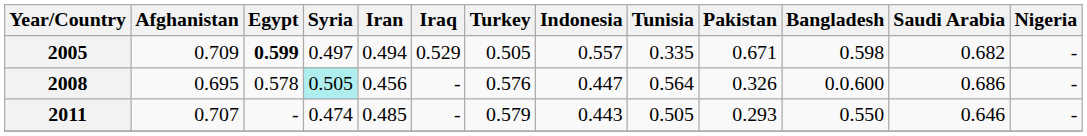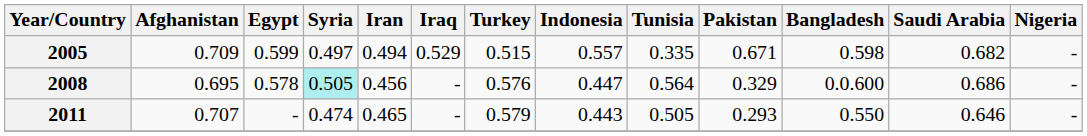 <table class=wikitable style="text-align:right">
 <tr>
 <th>Year/Country</th>
 <th>Afghanistan</th>
 <th>Egypt</th>
 <th>Syria</th>
 <th>Iran</th>
 <th>Iraq</th>
 <th>Turkey</th>
 <th>Indonesia</th>
 <th>Tunisia</th>
 <th>Pakistan</th>
 <th>Bangladesh</th>
 <th>Saudi Arabia</th>
 <th>Nigeria</th>
 </tr>
 <tr>
 <th>2005</th>
 <td>0.709</td>
-<td><strong>0.599</strong></td>
+<td>0.599</td>
 <td>0.497</td>
 <td>0.494</td>
 <td>0.529</td>
-<td>0.505</td>
+<td>0.515</td>
 <td>0.557</td>
 <td>0.335</td>
 <td>0.671</td>
 <td>0.598</td>
 <td>0.682</td>
 <td>-</td>
 </tr>
 <tr>
 <th>2008</th>
 <td>0.695</td>
 <td>0.578</td>
 <td style="background: paleturquoise;">0.505</td>
 <td>0.456</td>
 <td>-</td>
 <td>0.576</td>
 <td>0.447</td>
 <td>0.564</td>
-<td>0.326</td>
+<td>0.329</td>
 <td>0.0.600</td>
 <td>0.686</td>
 <td>-</td>
 </tr>
 <tr>
 <th>2011</th>
 <td>0.707</td>
 <td>-</td>
 <td>0.474</td>
-<td>0.485</td>
+<td>0.465</td>
 <td>-</td>
 <td>0.579</td>
 <td>0.443</td>
 <td>0.505</td>
 <td>0.293</td>
 <td>0.550</td>
 <td>0.646</td>
 <td>-</td>
 </tr>
 <tr>
 </tr>
 </table>
